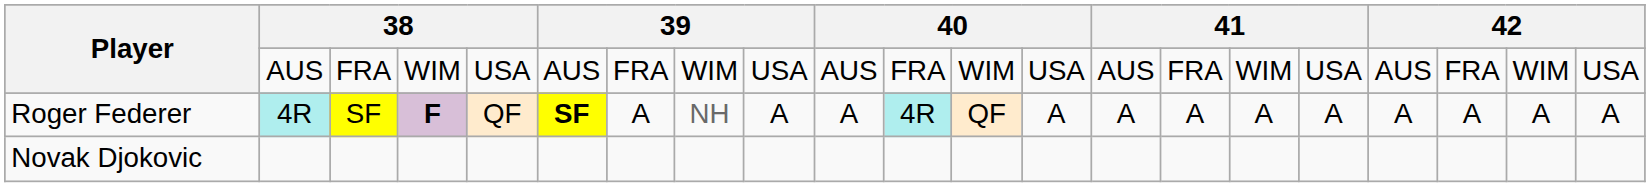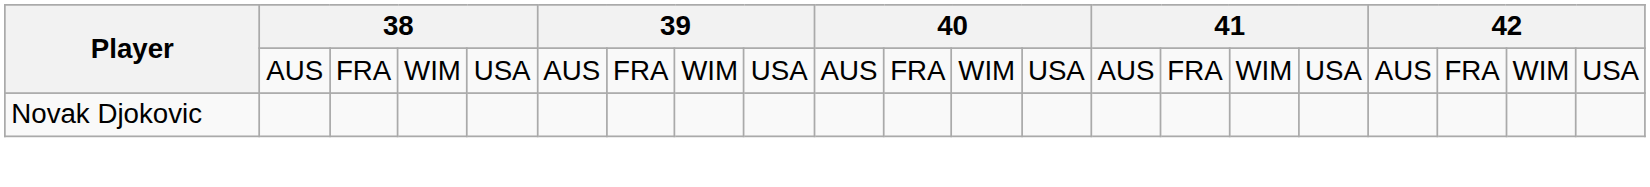 <table class=wikitable style=text-align:center>
 <tr>
 <th rowspan="2" style="width:140px;">Player</th>
 <th colspan=4>38</th>
 <th colspan=4>39</th>
 <th colspan=4>40</th>
 <th colspan=4>41</th>
 <th colspan=4>42</th>
 </tr>
 <tr>
 <td>AUS</td>
 <td>FRA</td>
 <td>WIM</td>
 <td>USA</td>
 <td>AUS</td>
 <td>FRA</td>
 <td>WIM</td>
 <td>USA</td>
 <td>AUS</td>
 <td>FRA</td>
 <td>WIM</td>
 <td>USA</td>
 <td>AUS</td>
 <td>FRA</td>
 <td>WIM</td>
 <td>USA</td>
 <td>AUS</td>
 <td>FRA</td>
 <td>WIM</td>
 <td>USA</td>
 </tr>
 <tr>
-<td align=left> Roger Federer</td>
-<td bgcolor=#afeeee>4R</td>
-<td bgcolor=yellow>SF</td>
-<td bgcolor=thistle><strong>F</strong></td>
-<td bgcolor=ffebcd>QF</td>
-<td bgcolor=yellow><strong>SF</strong></td>
-<td>A</td>
-<td style="color:#696969;">NH</td>
-<td>A</td>
-<td>A</td>
-<td bgcolor=#afeeee>4R</td>
-<td bgcolor="#ffebcd">QF</td>
-<td>A</td>
-<td>A</td>
-<td>A</td>
-<td>A</td>
-<td>A</td>
-<td>A</td>
-<td>A</td>
-<td>A</td>
-<td>A</td>
-</tr>
-<tr>
 <td align=left> Novak Djokovic</td>
 <td></td>
 <td></td>
 <td></td>
 <td></td>
 <td></td>
 <td></td>
 <td></td>
 <td></td>
 <td></td>
 <td></td>
 <td></td>
 <td></td>
 <td></td>
 <td></td>
 <td></td>
 <td></td>
 <td></td>
 <td></td>
 <td></td>
 <td></td>
 </tr>
 </table>
